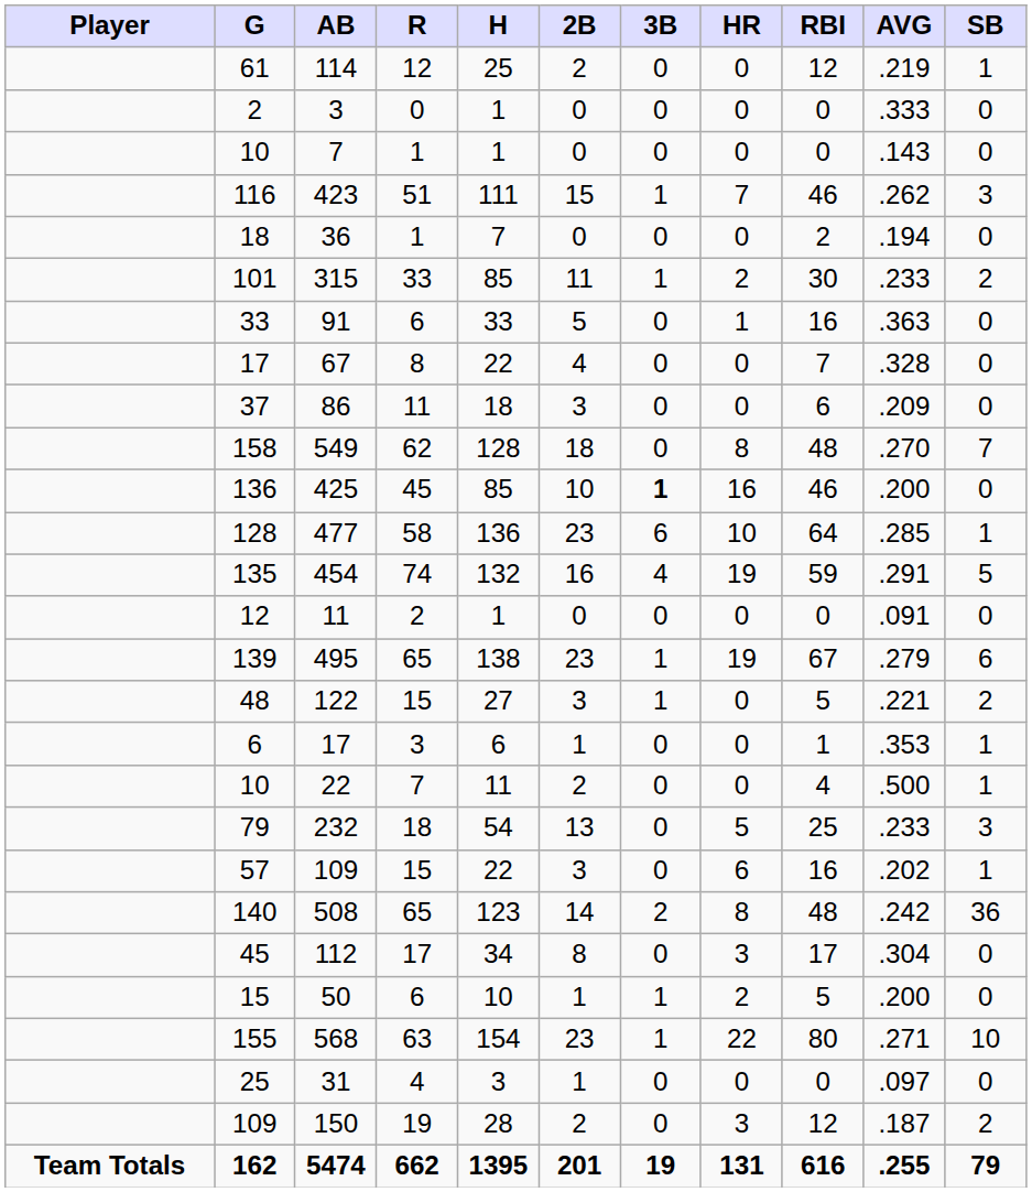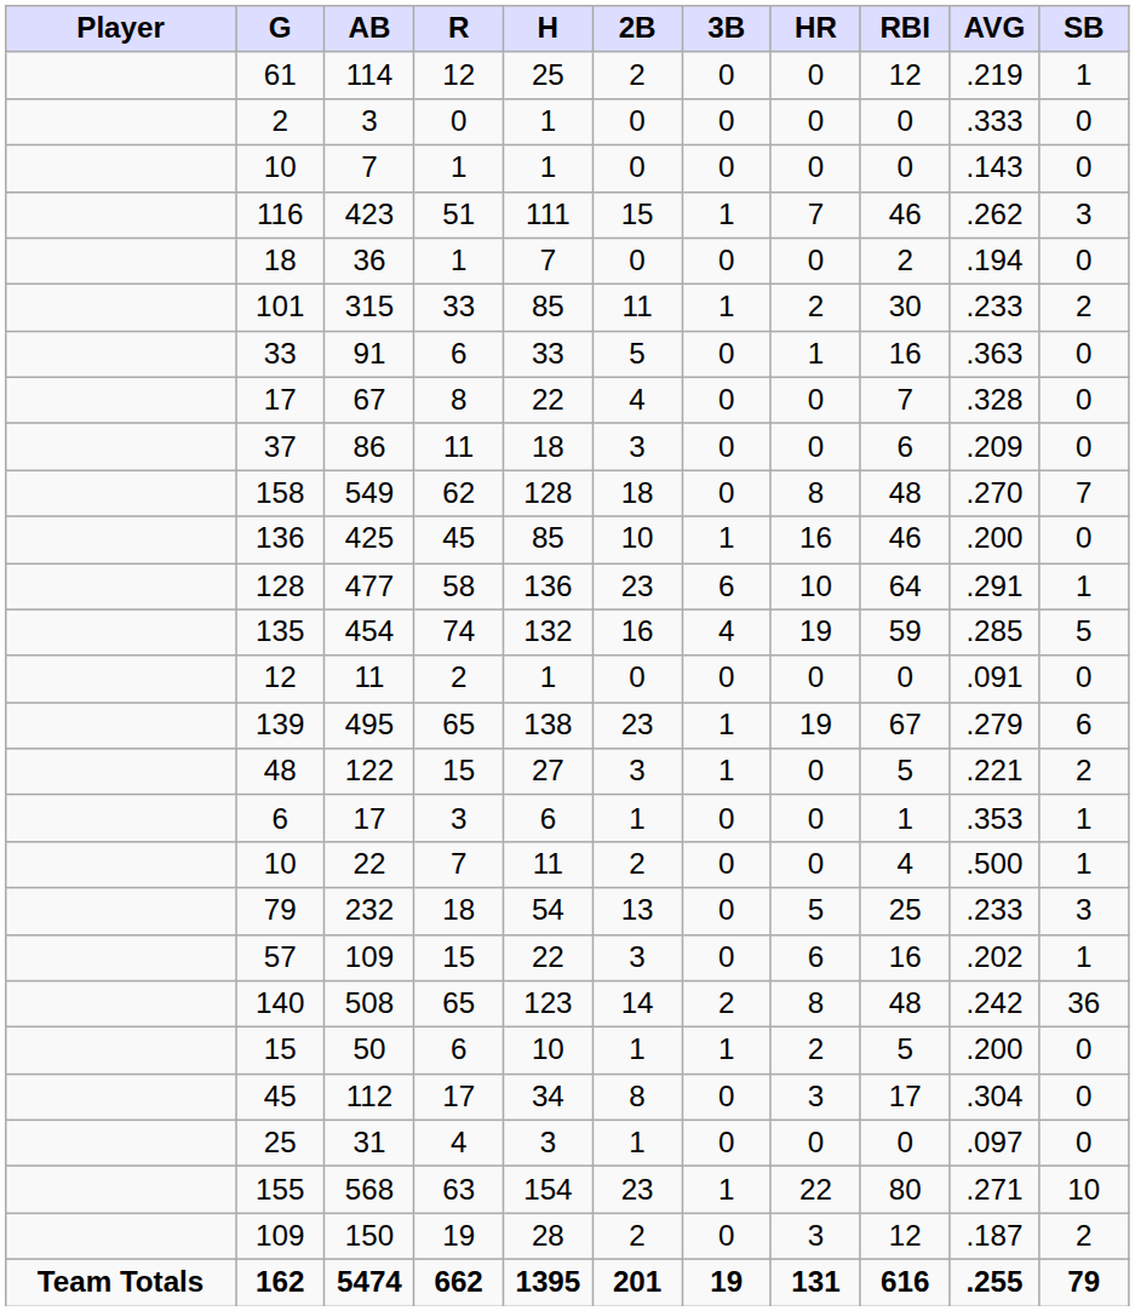 <table class="wikitable sortable" style="text-align:center;">
 <tr>
 <th style="background:#ddf; width:18%;"><strong>Player</strong></th>
 <th style="background:#ddf; width:7%;"><strong>G</strong></th>
 <th style="background:#ddf; width:7%;"><strong>AB</strong></th>
 <th style="background:#ddf; width:7%;"><strong>R</strong></th>
 <th style="background:#ddf; width:7%;"><strong>H</strong></th>
 <th style="background:#ddf; width:7%;"><strong>2B</strong></th>
 <th style="background:#ddf; width:7%;"><strong>3B</strong></th>
 <th style="background:#ddf; width:7%;"><strong>HR</strong></th>
 <th style="background:#ddf; width:7%;"><strong>RBI</strong></th>
 <th style="background:#ddf; width:7%;"><strong>AVG</strong></th>
 <th style="background:#ddf; width:7%;"><strong>SB</strong></th>
 </tr>
 <tr>
 <td align=left></td>
 <td>61</td>
 <td>114</td>
 <td>12</td>
 <td>25</td>
 <td>2</td>
 <td>0</td>
 <td>0</td>
 <td>12</td>
 <td>.219</td>
 <td>1</td>
 </tr>
 <tr>
 <td align=left></td>
 <td>2</td>
 <td>3</td>
 <td>0</td>
 <td>1</td>
 <td>0</td>
 <td>0</td>
 <td>0</td>
 <td>0</td>
 <td>.333</td>
 <td>0</td>
 </tr>
 <tr>
 <td align=left></td>
 <td>10</td>
 <td>7</td>
 <td>1</td>
 <td>1</td>
 <td>0</td>
 <td>0</td>
 <td>0</td>
 <td>0</td>
 <td>.143</td>
 <td>0</td>
 </tr>
 <tr>
 <td align=left></td>
 <td>116</td>
 <td>423</td>
 <td>51</td>
 <td>111</td>
 <td>15</td>
 <td>1</td>
 <td>7</td>
 <td>46</td>
 <td>.262</td>
 <td>3</td>
 </tr>
 <tr>
 <td align=left></td>
 <td>18</td>
 <td>36</td>
 <td>1</td>
 <td>7</td>
 <td>0</td>
 <td>0</td>
 <td>0</td>
 <td>2</td>
 <td>.194</td>
 <td>0</td>
 </tr>
 <tr>
 <td align=left></td>
 <td>101</td>
 <td>315</td>
 <td>33</td>
 <td>85</td>
 <td>11</td>
 <td>1</td>
 <td>2</td>
 <td>30</td>
 <td>.233</td>
 <td>2</td>
 </tr>
 <tr>
 <td align=left></td>
 <td>33</td>
 <td>91</td>
 <td>6</td>
 <td>33</td>
 <td>5</td>
 <td>0</td>
 <td>1</td>
 <td>16</td>
 <td>.363</td>
 <td>0</td>
 </tr>
 <tr>
 <td align=left></td>
 <td>17</td>
 <td>67</td>
 <td>8</td>
 <td>22</td>
 <td>4</td>
 <td>0</td>
 <td>0</td>
 <td>7</td>
 <td>.328</td>
 <td>0</td>
 </tr>
 <tr>
 <td align=left></td>
 <td>37</td>
 <td>86</td>
 <td>11</td>
 <td>18</td>
 <td>3</td>
 <td>0</td>
 <td>0</td>
 <td>6</td>
 <td>.209</td>
 <td>0</td>
 </tr>
 <tr>
 <td align=left></td>
 <td>158</td>
 <td>549</td>
 <td>62</td>
 <td>128</td>
 <td>18</td>
 <td>0</td>
 <td>8</td>
 <td>48</td>
 <td>.270</td>
 <td>7</td>
 </tr>
 <tr>
 <td align=left></td>
 <td>136</td>
 <td>425</td>
 <td>45</td>
 <td>85</td>
 <td>10</td>
-<td><strong>1</strong></td>
+<td>1</td>
 <td>16</td>
 <td>46</td>
 <td>.200</td>
 <td>0</td>
 </tr>
 <tr>
 <td align=left></td>
 <td>128</td>
 <td>477</td>
 <td>58</td>
 <td>136</td>
 <td>23</td>
 <td>6</td>
 <td>10</td>
 <td>64</td>
-<td>.285</td>
+<td>.291</td>
 <td>1</td>
 </tr>
 <tr>
 <td align=left></td>
 <td>135</td>
 <td>454</td>
 <td>74</td>
 <td>132</td>
 <td>16</td>
 <td>4</td>
 <td>19</td>
 <td>59</td>
-<td>.291</td>
+<td>.285</td>
 <td>5</td>
 </tr>
 <tr>
 <td align=left></td>
 <td>12</td>
 <td>11</td>
 <td>2</td>
 <td>1</td>
 <td>0</td>
 <td>0</td>
 <td>0</td>
 <td>0</td>
 <td>.091</td>
 <td>0</td>
 </tr>
 <tr>
 <td align=left></td>
 <td>139</td>
 <td>495</td>
 <td>65</td>
 <td>138</td>
 <td>23</td>
 <td>1</td>
 <td>19</td>
 <td>67</td>
 <td>.279</td>
 <td>6</td>
 </tr>
 <tr>
 <td align=left></td>
 <td>48</td>
 <td>122</td>
 <td>15</td>
 <td>27</td>
 <td>3</td>
 <td>1</td>
 <td>0</td>
 <td>5</td>
 <td>.221</td>
 <td>2</td>
 </tr>
 <tr>
 <td align=left></td>
 <td>6</td>
 <td>17</td>
 <td>3</td>
 <td>6</td>
 <td>1</td>
 <td>0</td>
 <td>0</td>
 <td>1</td>
 <td>.353</td>
 <td>1</td>
 </tr>
 <tr>
 <td align=left></td>
 <td>10</td>
 <td>22</td>
 <td>7</td>
 <td>11</td>
 <td>2</td>
 <td>0</td>
 <td>0</td>
 <td>4</td>
 <td>.500</td>
 <td>1</td>
 </tr>
 <tr>
 <td align=left></td>
 <td>79</td>
 <td>232</td>
 <td>18</td>
 <td>54</td>
 <td>13</td>
 <td>0</td>
 <td>5</td>
 <td>25</td>
 <td>.233</td>
 <td>3</td>
 </tr>
 <tr>
 <td align=left></td>
 <td>57</td>
 <td>109</td>
 <td>15</td>
 <td>22</td>
 <td>3</td>
 <td>0</td>
 <td>6</td>
 <td>16</td>
 <td>.202</td>
 <td>1</td>
 </tr>
 <tr>
 <td align=left></td>
 <td>140</td>
 <td>508</td>
 <td>65</td>
 <td>123</td>
 <td>14</td>
 <td>2</td>
 <td>8</td>
 <td>48</td>
 <td>.242</td>
 <td>36</td>
 </tr>
 <tr>
 <td align=left></td>
+<td>15</td>
+<td>50</td>
+<td>6</td>
+<td>10</td>
+<td>1</td>
+<td>1</td>
+<td>2</td>
+<td>5</td>
+<td>.200</td>
+<td>0</td>
+</tr>
+<tr>
+<td align=left></td>
 <td>45</td>
 <td>112</td>
 <td>17</td>
 <td>34</td>
 <td>8</td>
 <td>0</td>
 <td>3</td>
 <td>17</td>
 <td>.304</td>
 <td>0</td>
 </tr>
 <tr>
 <td align=left></td>
-<td>15</td>
-<td>50</td>
-<td>6</td>
-<td>10</td>
+<td>25</td>
+<td>31</td>
+<td>4</td>
+<td>3</td>
 <td>1</td>
-<td>1</td>
-<td>2</td>
-<td>5</td>
-<td>.200</td>
+<td>0</td>
+<td>0</td>
+<td>0</td>
+<td>.097</td>
 <td>0</td>
 </tr>
 <tr>
 <td align=left></td>
 <td>155</td>
 <td>568</td>
 <td>63</td>
 <td>154</td>
 <td>23</td>
 <td>1</td>
 <td>22</td>
 <td>80</td>
 <td>.271</td>
 <td>10</td>
-</tr>
-<tr>
-<td align=left></td>
-<td>25</td>
-<td>31</td>
-<td>4</td>
-<td>3</td>
-<td>1</td>
-<td>0</td>
-<td>0</td>
-<td>0</td>
-<td>.097</td>
-<td>0</td>
 </tr>
 <tr>
 <td align=left></td>
 <td>109</td>
 <td>150</td>
 <td>19</td>
 <td>28</td>
 <td>2</td>
 <td>0</td>
 <td>3</td>
 <td>12</td>
 <td>.187</td>
 <td>2</td>
 </tr>
 <tr class="sortbottom">
 <td><strong>Team Totals</strong></td>
 <td><strong>162</strong></td>
 <td><strong>5474</strong></td>
 <td><strong>662</strong></td>
 <td><strong>1395</strong></td>
 <td><strong>201</strong></td>
 <td><strong>19</strong></td>
 <td><strong>131</strong></td>
 <td><strong>616</strong></td>
 <td><strong>.255</strong></td>
 <td><strong>79</strong></td>
 </tr>
 </table>
